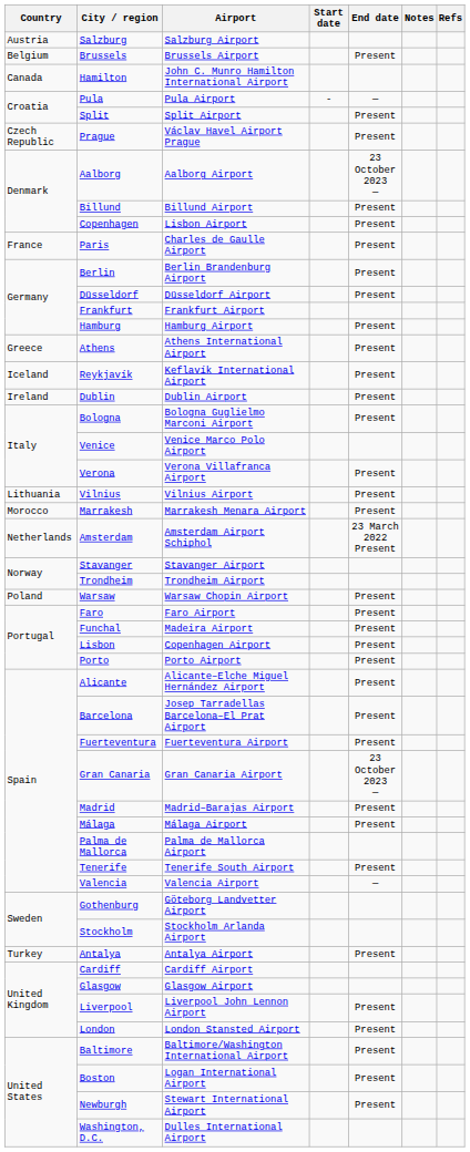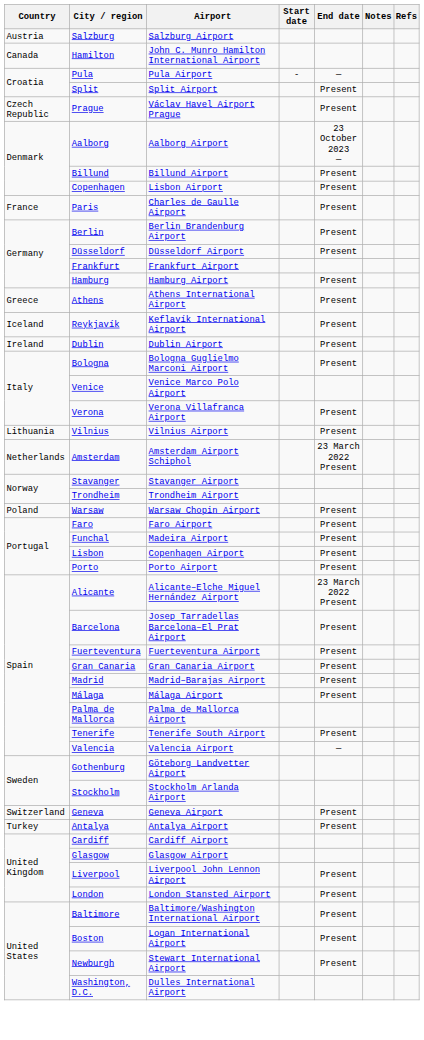 <table class="sortable wikitable">
 <tr>
 <th>Country</th>
 <th>City / region</th>
 <th>Airport</th>
 <th>Start date</th>
 <th>End date</th>
 <th>Notes</th>
 <th class="unsortable">Refs</th>
 </tr>
 <tr>
 <td>Austria</td>
 <td><a href='#'>Salzburg</a></td>
 <td><a href='#'>Salzburg Airport</a></td>
 <td align=center></td>
 <td align=center></td>
-<td></td>
-<td align=center></td>
-</tr>
-<tr>
-<td>Belgium</td>
-<td><a href='#'>Brussels</a></td>
-<td><a href='#'>Brussels Airport</a></td>
-<td align=center></td>
-<td align=center>Present</td>
 <td></td>
 <td align=center></td>
 </tr>
 <tr>
 <td>Canada</td>
 <td><a href='#'>Hamilton</a></td>
 <td><a href='#'>John C. Munro Hamilton International Airport</a></td>
 <td align=center></td>
 <td align=center></td>
 <td></td>
 <td align=center></td>
 </tr>
 <tr>
 <td rowspan=2>Croatia</td>
 <td><a href='#'>Pula</a></td>
 <td><a href='#'>Pula Airport</a></td>
 <td align=center>-</td>
 <td align=center>—</td>
 <td></td>
 <td align=center></td>
 </tr>
 <tr>
 <td><a href='#'>Split</a></td>
 <td><a href='#'>Split Airport</a></td>
 <td align=center></td>
 <td align=center>Present</td>
 <td></td>
 <td align=center></td>
 </tr>
 <tr>
 <td>Czech Republic</td>
 <td><a href='#'>Prague</a></td>
 <td><a href='#'>Václav Havel Airport Prague</a></td>
 <td align=center></td>
 <td align=center>Present</td>
 <td></td>
 <td align=center></td>
 </tr>
 <tr>
 <td rowspan=3>Denmark</td>
 <td><a href='#'>Aalborg</a></td>
 <td><a href='#'>Aalborg Airport</a></td>
 <td align=center></td>
 <td align=center>23 October 2023<br>—</td>
 <td></td>
 <td align=center></td>
 </tr>
 <tr>
 <td><a href='#'>Billund</a></td>
 <td><a href='#'>Billund Airport</a></td>
 <td align=center></td>
 <td align=center>Present</td>
 <td></td>
 <td align=center></td>
 </tr>
 <tr>
 <td><a href='#'>Copenhagen</a></td>
 <td><a href='#'>Lisbon Airport</a></td>
 <td align=center></td>
 <td align=center>Present</td>
 <td></td>
 <td align=center></td>
 </tr>
 <tr>
 <td>France</td>
 <td><a href='#'>Paris</a></td>
 <td><a href='#'>Charles de Gaulle Airport</a></td>
 <td align=center></td>
 <td align=center>Present</td>
 <td></td>
 <td align=center></td>
 </tr>
 <tr>
 <td rowspan=4>Germany</td>
 <td><a href='#'>Berlin</a></td>
 <td><a href='#'>Berlin Brandenburg Airport</a></td>
 <td align=center></td>
 <td align=center>Present</td>
 <td></td>
 <td align=center></td>
 </tr>
 <tr>
 <td><a href='#'>Düsseldorf</a></td>
 <td><a href='#'>Düsseldorf Airport</a></td>
 <td align=center></td>
 <td align=center>Present</td>
 <td></td>
 <td align=center></td>
 </tr>
 <tr>
 <td><a href='#'>Frankfurt</a></td>
 <td><a href='#'>Frankfurt Airport</a></td>
 <td align=center></td>
 <td align=center></td>
 <td></td>
 <td align=center></td>
 </tr>
 <tr>
 <td><a href='#'>Hamburg</a></td>
 <td><a href='#'>Hamburg Airport</a></td>
 <td align=center></td>
 <td align=center>Present</td>
 <td></td>
 <td align=center></td>
 </tr>
 <tr>
 <td>Greece</td>
 <td><a href='#'>Athens</a></td>
 <td><a href='#'>Athens International Airport</a></td>
 <td align=center></td>
 <td align=center>Present</td>
 <td></td>
 <td align=center></td>
 </tr>
 <tr>
 <td>Iceland</td>
 <td><a href='#'>Reykjavík</a></td>
 <td><a href='#'>Keflavík International Airport</a></td>
 <td align=center></td>
 <td align=center>Present</td>
 <td></td>
 <td align=center></td>
 </tr>
 <tr>
 <td>Ireland</td>
 <td><a href='#'>Dublin</a></td>
 <td><a href='#'>Dublin Airport</a></td>
 <td align=center></td>
 <td align=center>Present</td>
 <td></td>
 <td align=center></td>
 </tr>
 <tr>
 <td rowspan=3>Italy</td>
 <td><a href='#'>Bologna</a></td>
 <td><a href='#'>Bologna Guglielmo Marconi Airport</a></td>
 <td align=center></td>
 <td align=center>Present</td>
 <td></td>
 <td align=center></td>
 </tr>
 <tr>
 <td><a href='#'>Venice</a></td>
 <td><a href='#'>Venice Marco Polo Airport</a></td>
 <td align=center></td>
 <td align=center></td>
 <td></td>
 <td align=center></td>
 </tr>
 <tr>
 <td><a href='#'>Verona</a></td>
 <td><a href='#'>Verona Villafranca Airport</a></td>
 <td align=center></td>
 <td align=center>Present</td>
 <td></td>
 <td align=center></td>
 </tr>
 <tr>
 <td>Lithuania</td>
 <td><a href='#'>Vilnius</a></td>
 <td><a href='#'>Vilnius Airport</a></td>
 <td align=center></td>
 <td align=center>Present</td>
 <td></td>
 <td align=center></td>
 </tr>
 <tr>
-<td>Morocco</td>
-<td><a href='#'>Marrakesh</a></td>
-<td><a href='#'>Marrakesh Menara Airport</a></td>
-<td align=center></td>
-<td align=center>Present</td>
-<td></td>
-<td align=center></td>
-</tr>
-<tr>
 <td>Netherlands</td>
 <td><a href='#'>Amsterdam</a></td>
 <td><a href='#'>Amsterdam Airport Schiphol</a></td>
 <td align=center></td>
 <td align=center>23 March 2022<br>Present</td>
 <td></td>
 <td align=center></td>
 </tr>
 <tr>
 <td rowspan=2>Norway</td>
 <td><a href='#'>Stavanger</a></td>
 <td><a href='#'>Stavanger Airport</a></td>
 <td align=center></td>
 <td align=center></td>
 <td></td>
 <td align=center></td>
 </tr>
 <tr>
 <td><a href='#'>Trondheim</a></td>
 <td><a href='#'>Trondheim Airport</a></td>
 <td align=center></td>
 <td align=center></td>
 <td></td>
 <td align=center></td>
 </tr>
 <tr>
 <td>Poland</td>
 <td><a href='#'>Warsaw</a></td>
 <td><a href='#'>Warsaw Chopin Airport</a></td>
 <td align=center></td>
 <td align=center>Present</td>
 <td></td>
 <td align=center></td>
 </tr>
 <tr>
 <td rowspan=4>Portugal</td>
 <td><a href='#'>Faro</a></td>
 <td><a href='#'>Faro Airport</a></td>
 <td align=center></td>
 <td align=center>Present</td>
 <td></td>
 <td align=center></td>
 </tr>
 <tr>
 <td><a href='#'>Funchal</a></td>
 <td><a href='#'>Madeira Airport</a></td>
 <td align=center></td>
 <td align=center>Present</td>
 <td></td>
 <td align=center></td>
 </tr>
 <tr>
 <td><a href='#'>Lisbon</a></td>
 <td><a href='#'>Copenhagen Airport</a></td>
 <td align=center></td>
 <td align=center>Present</td>
 <td></td>
 <td align=center></td>
 </tr>
 <tr>
 <td><a href='#'>Porto</a></td>
 <td><a href='#'>Porto Airport</a></td>
 <td align=center></td>
 <td align=center>Present</td>
 <td></td>
 <td align=center></td>
 </tr>
 <tr>
 <td rowspan=9>Spain</td>
 <td><a href='#'>Alicante</a></td>
 <td><a href='#'>Alicante–Elche Miguel Hernández Airport</a></td>
 <td align=center></td>
-<td align=center>Present</td>
+<td align=center>23 March 2022<br>Present</td>
 <td></td>
 <td align=center></td>
 </tr>
 <tr>
 <td><a href='#'>Barcelona</a></td>
 <td><a href='#'>Josep Tarradellas Barcelona–El Prat Airport</a></td>
 <td align=center></td>
 <td align=center>Present</td>
 <td></td>
 <td align=center></td>
 </tr>
 <tr>
 <td><a href='#'>Fuerteventura</a></td>
 <td><a href='#'>Fuerteventura Airport</a></td>
 <td align=center></td>
 <td align=center>Present</td>
 <td></td>
 <td align=center></td>
 </tr>
 <tr>
 <td><a href='#'>Gran Canaria</a></td>
 <td><a href='#'>Gran Canaria Airport</a></td>
 <td align=center></td>
-<td align=center>23 October 2023<br>—</td>
+<td align=center>Present</td>
 <td></td>
 <td align=center></td>
 </tr>
 <tr>
 <td><a href='#'>Madrid</a></td>
 <td><a href='#'>Madrid–Barajas Airport</a></td>
 <td align=center></td>
 <td align=center>Present</td>
 <td></td>
 <td align=center></td>
 </tr>
 <tr>
 <td><a href='#'>Málaga</a></td>
 <td><a href='#'>Málaga Airport</a></td>
 <td align=center></td>
 <td align=center>Present</td>
 <td></td>
 <td align=center></td>
 </tr>
 <tr>
 <td><a href='#'>Palma de Mallorca</a></td>
 <td><a href='#'>Palma de Mallorca Airport</a></td>
 <td align=center></td>
 <td align=center></td>
 <td></td>
 <td align=center></td>
 </tr>
 <tr>
 <td><a href='#'>Tenerife</a></td>
 <td><a href='#'>Tenerife South Airport</a></td>
 <td align=center></td>
 <td align=center>Present</td>
 <td></td>
 <td align=center></td>
 </tr>
 <tr>
 <td><a href='#'>Valencia</a></td>
 <td><a href='#'>Valencia Airport</a></td>
 <td align=center></td>
 <td align=center>—</td>
 <td></td>
 <td align=center></td>
 </tr>
 <tr>
 <td rowspan=2>Sweden</td>
 <td><a href='#'>Gothenburg</a></td>
 <td><a href='#'>Göteborg Landvetter Airport</a></td>
 <td align=center></td>
 <td align=center></td>
 <td></td>
 <td align=center></td>
 </tr>
 <tr>
 <td><a href='#'>Stockholm</a></td>
 <td><a href='#'>Stockholm Arlanda Airport</a></td>
 <td align=center></td>
 <td align=center></td>
+<td></td>
+<td align=center></td>
+</tr>
+<tr>
+<td>Switzerland</td>
+<td><a href='#'>Geneva</a></td>
+<td><a href='#'>Geneva Airport</a></td>
+<td align=center></td>
+<td align=center>Present</td>
 <td></td>
 <td align=center></td>
 </tr>
 <tr>
 <td>Turkey</td>
 <td><a href='#'>Antalya</a></td>
 <td><a href='#'>Antalya Airport</a></td>
 <td align=center></td>
 <td align=center>Present</td>
 <td></td>
 <td align=center></td>
 </tr>
 <tr>
 <td rowspan="4">United Kingdom</td>
 <td><a href='#'>Cardiff</a></td>
 <td><a href='#'>Cardiff Airport</a></td>
 <td align=center></td>
 <td align=center></td>
 <td></td>
 <td align=center></td>
 </tr>
 <tr>
 <td><a href='#'>Glasgow</a></td>
 <td><a href='#'>Glasgow Airport</a></td>
 <td align=center></td>
 <td align=center></td>
 <td></td>
 <td align=center></td>
 </tr>
 <tr>
 <td><a href='#'>Liverpool</a></td>
 <td><a href='#'>Liverpool John Lennon Airport</a></td>
 <td align=center></td>
 <td align=center>Present</td>
 <td></td>
 <td align=center></td>
 </tr>
 <tr>
 <td><a href='#'>London</a></td>
 <td><a href='#'>London Stansted Airport</a></td>
 <td align=center></td>
 <td align=center>Present</td>
 <td></td>
 <td align=center></td>
 </tr>
 <tr>
 <td rowspan=4>United States</td>
 <td><a href='#'>Baltimore</a></td>
 <td><a href='#'>Baltimore/Washington International Airport</a></td>
 <td align=center></td>
 <td align=center>Present</td>
 <td></td>
 <td align=center></td>
 </tr>
 <tr>
 <td><a href='#'>Boston</a></td>
 <td><a href='#'>Logan International Airport</a></td>
 <td align=center></td>
 <td align=center>Present</td>
 <td></td>
 <td align=center></td>
 </tr>
 <tr>
 <td><a href='#'>Newburgh</a></td>
 <td><a href='#'>Stewart International Airport</a></td>
 <td align=center></td>
 <td align=center>Present</td>
 <td></td>
 <td align=center></td>
 </tr>
 <tr>
 <td><a href='#'>Washington, D.C.</a></td>
 <td><a href='#'>Dulles International Airport</a></td>
 <td align=center></td>
 <td align=center></td>
 <td></td>
 <td align=center></td>
 </tr>
 </table>
